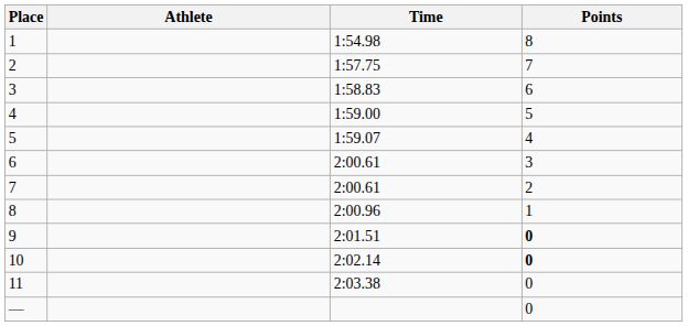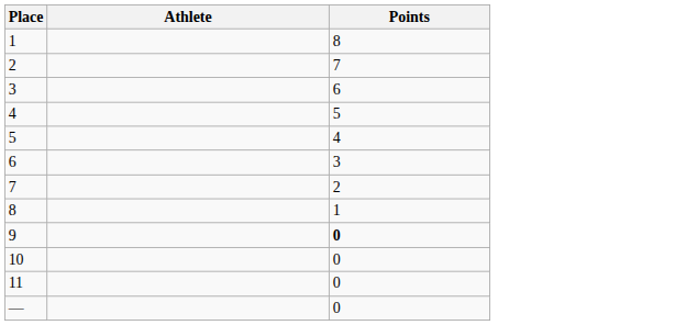 <table class=wikitable>
 <tr>
 <th>Place</th>
 <th style="width:18em">Athlete</th>
-<th style="width:12em">Time</th>
 <th style="width:10em">Points</th>
 </tr>
 <tr>
 <td>1</td>
 <td></td>
-<td>1:54.98  </td>
 <td>8</td>
 </tr>
 <tr>
 <td>2</td>
 <td></td>
-<td>1:57.75</td>
 <td>7</td>
 </tr>
 <tr>
 <td>3</td>
 <td></td>
-<td>1:58.83</td>
 <td>6</td>
 </tr>
 <tr>
 <td>4</td>
 <td></td>
-<td>1:59.00</td>
 <td>5</td>
 </tr>
 <tr>
 <td>5</td>
 <td></td>
-<td>1:59.07</td>
 <td>4</td>
 </tr>
 <tr>
 <td>6</td>
 <td></td>
-<td>2:00.61</td>
 <td>3</td>
 </tr>
 <tr>
 <td>7</td>
 <td></td>
-<td>2:00.61</td>
 <td>2</td>
 </tr>
 <tr>
 <td>8</td>
 <td></td>
-<td>2:00.96</td>
 <td>1</td>
 </tr>
 <tr>
 <td>9</td>
 <td></td>
-<td>2:01.51</td>
 <td><strong>0</strong></td>
 </tr>
 <tr>
 <td>10</td>
 <td></td>
-<td>2:02.14</td>
-<td><strong>0</strong></td>
+<td>0</td>
 </tr>
 <tr>
 <td>11</td>
 <td></td>
-<td>2:03.38</td>
 <td>0</td>
 </tr>
 <tr>
 <td>—</td>
 <td></td>
-<td> </td>
 <td>0</td>
 </tr>
 </table>
